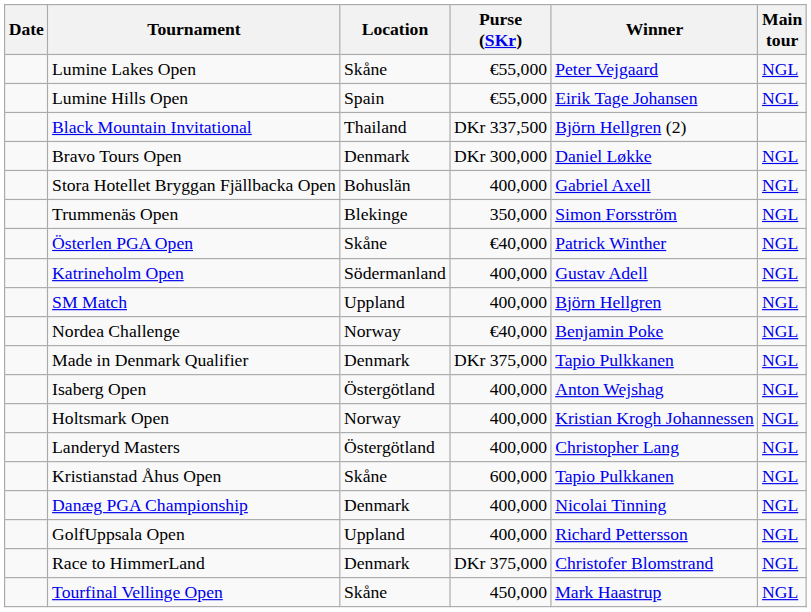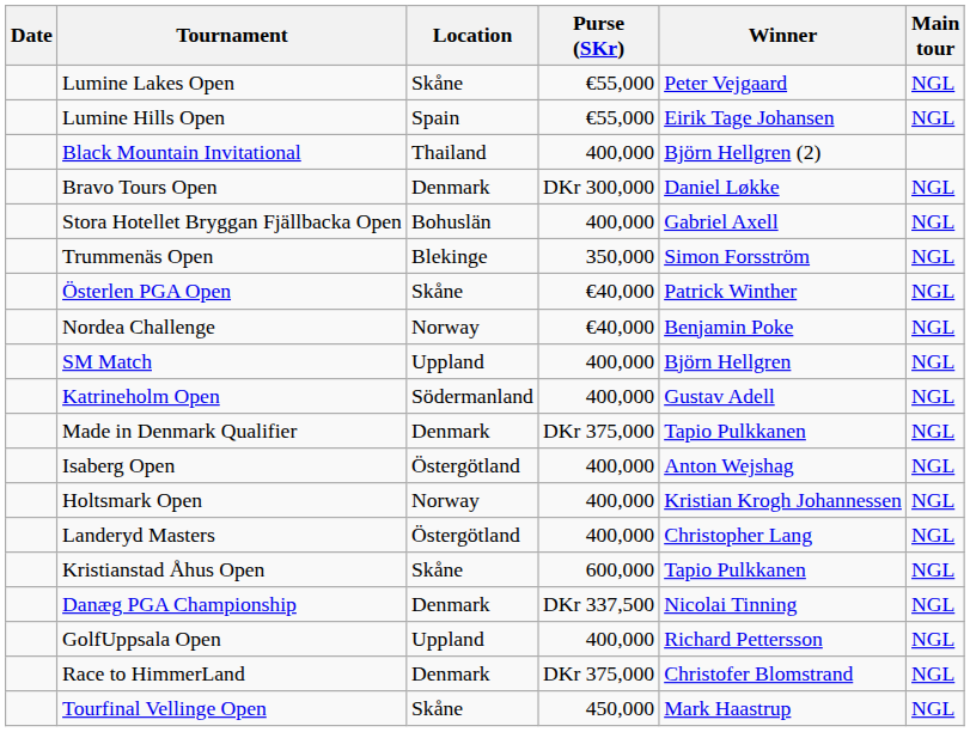 <table class="wikitable" style="font-size:95%;">
 <tr>
 <th>Date</th>
 <th>Tournament</th>
 <th>Location</th>
 <th>Purse<br>(<a href='#'>SKr</a>)</th>
 <th>Winner</th>
 <th>Main<br>tour</th>
 </tr>
 <tr>
 <td></td>
 <td>Lumine Lakes Open</td>
 <td>Skåne</td>
 <td align=right>€55,000</td>
 <td> <a href='#'>Peter Vejgaard</a></td>
 <td><a href='#'>NGL</a></td>
 </tr>
 <tr>
 <td></td>
 <td>Lumine Hills Open</td>
 <td>Spain</td>
 <td align=right>€55,000</td>
 <td> <a href='#'>Eirik Tage Johansen</a></td>
 <td><a href='#'>NGL</a></td>
 </tr>
 <tr>
 <td></td>
 <td><a href='#'>Black Mountain Invitational</a></td>
 <td>Thailand</td>
-<td align=right>DKr 337,500</td>
+<td align=right>400,000</td>
 <td> <a href='#'>Björn Hellgren</a> (2)</td>
 <td></td>
 </tr>
 <tr>
 <td></td>
 <td>Bravo Tours Open</td>
 <td>Denmark</td>
 <td align=right>DKr 300,000</td>
 <td> <a href='#'>Daniel Løkke</a></td>
 <td><a href='#'>NGL</a></td>
 </tr>
 <tr>
 <td></td>
 <td>Stora Hotellet Bryggan Fjällbacka Open</td>
 <td>Bohuslän</td>
 <td align=right>400,000</td>
 <td> <a href='#'>Gabriel Axell</a></td>
 <td><a href='#'>NGL</a></td>
 </tr>
 <tr>
 <td></td>
 <td>Trummenäs Open</td>
 <td>Blekinge</td>
 <td align=right>350,000</td>
 <td> <a href='#'>Simon Forsström</a></td>
 <td><a href='#'>NGL</a></td>
 </tr>
 <tr>
 <td></td>
 <td><a href='#'>Österlen PGA Open</a></td>
 <td>Skåne</td>
 <td align=right>€40,000</td>
 <td> <a href='#'>Patrick Winther</a></td>
 <td><a href='#'>NGL</a></td>
 </tr>
 <tr>
 <td></td>
-<td><a href='#'>Katrineholm Open</a></td>
-<td>Södermanland</td>
-<td align=right>400,000</td>
-<td> <a href='#'>Gustav Adell</a></td>
+<td>Nordea Challenge</td>
+<td>Norway</td>
+<td align=right>€40,000</td>
+<td> <a href='#'>Benjamin Poke</a></td>
 <td><a href='#'>NGL</a></td>
 </tr>
 <tr>
 <td></td>
 <td><a href='#'>SM Match</a></td>
 <td>Uppland</td>
 <td align=right>400,000</td>
 <td> <a href='#'>Björn Hellgren</a></td>
 <td><a href='#'>NGL</a></td>
 </tr>
 <tr>
 <td></td>
-<td>Nordea Challenge</td>
-<td>Norway</td>
-<td align=right>€40,000</td>
-<td> <a href='#'>Benjamin Poke</a></td>
+<td><a href='#'>Katrineholm Open</a></td>
+<td>Södermanland</td>
+<td align=right>400,000</td>
+<td> <a href='#'>Gustav Adell</a></td>
 <td><a href='#'>NGL</a></td>
 </tr>
 <tr>
 <td></td>
 <td>Made in Denmark Qualifier</td>
 <td>Denmark</td>
 <td align=right>DKr 375,000</td>
 <td> <a href='#'>Tapio Pulkkanen</a></td>
 <td><a href='#'>NGL</a></td>
 </tr>
 <tr>
 <td></td>
 <td>Isaberg Open</td>
 <td>Östergötland</td>
 <td align=right>400,000</td>
 <td> <a href='#'>Anton Wejshag</a></td>
 <td><a href='#'>NGL</a></td>
 </tr>
 <tr>
 <td></td>
 <td>Holtsmark Open</td>
 <td>Norway</td>
 <td align=right>400,000</td>
 <td> <a href='#'>Kristian Krogh Johannessen</a></td>
 <td><a href='#'>NGL</a></td>
 </tr>
 <tr>
 <td></td>
 <td>Landeryd Masters</td>
 <td>Östergötland</td>
 <td align=right>400,000</td>
 <td> <a href='#'>Christopher Lang</a></td>
 <td><a href='#'>NGL</a></td>
 </tr>
 <tr>
 <td></td>
 <td>Kristianstad Åhus Open</td>
 <td>Skåne</td>
 <td align=right>600,000</td>
 <td> <a href='#'>Tapio Pulkkanen</a></td>
 <td><a href='#'>NGL</a></td>
 </tr>
 <tr>
 <td></td>
 <td><a href='#'>Danæg PGA Championship</a></td>
 <td>Denmark</td>
-<td align=right>400,000</td>
+<td align=right>DKr 337,500</td>
 <td> <a href='#'>Nicolai Tinning</a></td>
 <td><a href='#'>NGL</a></td>
 </tr>
 <tr>
 <td></td>
 <td>GolfUppsala Open</td>
 <td>Uppland</td>
 <td align=right>400,000</td>
 <td> <a href='#'>Richard Pettersson</a></td>
 <td><a href='#'>NGL</a></td>
 </tr>
 <tr>
 <td></td>
 <td>Race to HimmerLand</td>
 <td>Denmark</td>
 <td align=right>DKr 375,000</td>
 <td> <a href='#'>Christofer Blomstrand</a></td>
 <td><a href='#'>NGL</a></td>
 </tr>
 <tr>
 <td></td>
 <td><a href='#'>Tourfinal Vellinge Open</a></td>
 <td>Skåne</td>
 <td align=right>450,000</td>
 <td> <a href='#'>Mark Haastrup</a></td>
 <td><a href='#'>NGL</a></td>
 </tr>
 </table>
